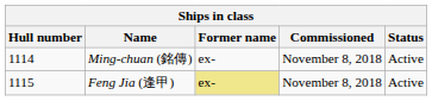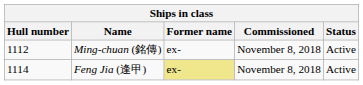 <table class="wikitable">
 <tr>
 <th colspan="5">Ships in class</th>
 </tr>
 <tr>
 <th>Hull number</th>
 <th>Name</th>
 <th>Former name</th>
 <th>Commissioned</th>
 <th>Status</th>
 </tr>
 <tr>
-<td>1114</td>
+<td>1112</td>
 <td><em>Ming-chuan</em> (銘傳)</td>
 <td>ex-</td>
 <td>November 8, 2018</td>
 <td>Active</td>
 </tr>
 <tr>
-<td>1115</td>
+<td>1114</td>
 <td><em>Feng Jia</em> (逢甲)</td>
 <td style="background: khaki;">ex-</td>
 <td>November 8, 2018</td>
 <td>Active</td>
 </tr>
 </table>
